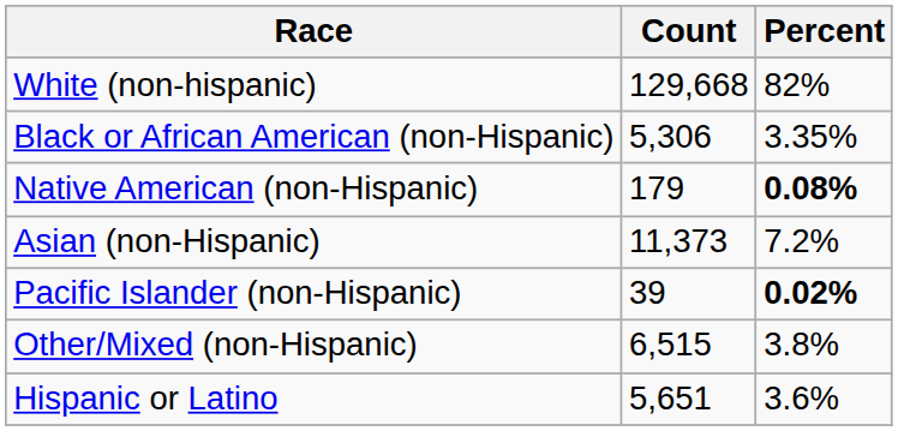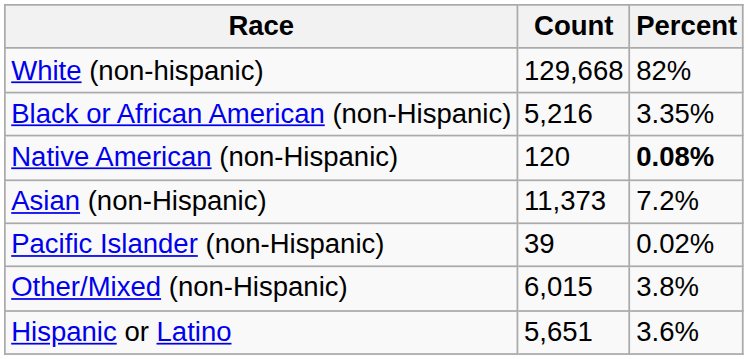 <table class="wikitable">
 <tr>
 <th>Race</th>
 <th>Count</th>
 <th>Percent</th>
 </tr>
 <tr>
 <td><a href='#'>White</a> (non-hispanic)</td>
 <td>129,668</td>
 <td>82%</td>
 </tr>
 <tr>
 <td><a href='#'>Black or African American</a> (non-Hispanic)</td>
-<td>5,306</td>
+<td>5,216</td>
 <td>3.35%</td>
 </tr>
 <tr>
 <td><a href='#'>Native American</a> (non-Hispanic)</td>
-<td>179</td>
+<td>120</td>
 <td><strong>0.08%</strong></td>
 </tr>
 <tr>
 <td><a href='#'>Asian</a> (non-Hispanic)</td>
 <td>11,373</td>
 <td>7.2%</td>
 </tr>
 <tr>
 <td><a href='#'>Pacific Islander</a> (non-Hispanic)</td>
 <td>39</td>
-<td><strong>0.02%</strong></td>
+<td>0.02%</td>
 </tr>
 <tr>
 <td><a href='#'>Other/Mixed</a> (non-Hispanic)</td>
-<td>6,515</td>
+<td>6,015</td>
 <td>3.8%</td>
 </tr>
 <tr>
 <td><a href='#'>Hispanic</a> or <a href='#'>Latino</a></td>
 <td>5,651</td>
 <td>3.6%</td>
 </tr>
 </table>
